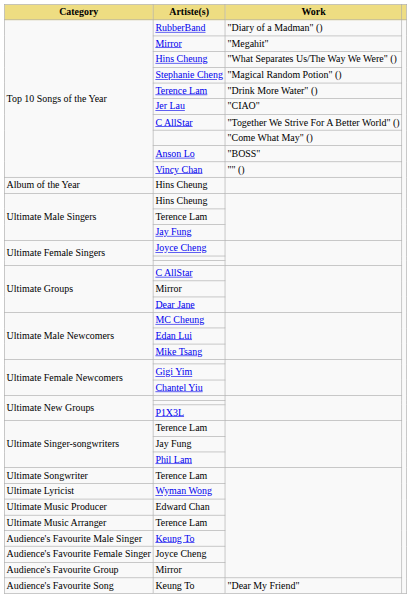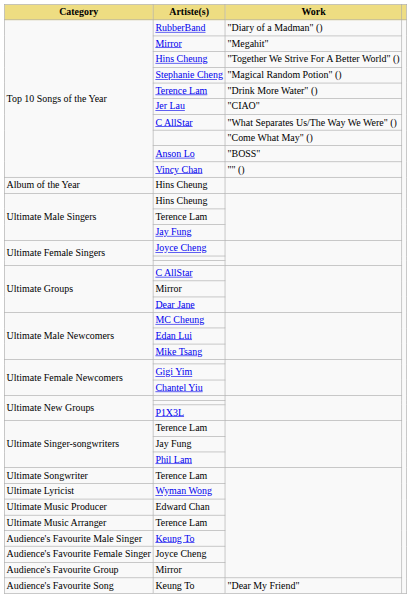 <table class="wikitable">
 <tr>
 <th style="background:#EEDD82">Category</th>
 <th style="background:#EEDD82">Artiste(s)</th>
 <th style="background:#EEDD82">Work</th>
 <th style="background:#EEDD82"></th>
 </tr>
 <tr>
 <td rowspan="10">Top 10 Songs of the Year</td>
 <td><a href='#'>RubberBand</a></td>
 <td>"Diary of a Madman" ()</td>
 <td rowspan="43"></td>
 </tr>
 <tr>
 <td><a href='#'>Mirror</a></td>
 <td>"Megahit"</td>
 </tr>
 <tr>
 <td><a href='#'>Hins Cheung</a></td>
-<td>"What Separates Us/The Way We Were" ()</td>
+<td>"Together We Strive For A Better World" ()</td>
 </tr>
 <tr>
 <td><a href='#'>Stephanie Cheng</a></td>
 <td>"Magical Random Potion" ()</td>
 </tr>
 <tr>
 <td><a href='#'>Terence Lam</a></td>
 <td>"Drink More Water" ()</td>
 </tr>
 <tr>
 <td><a href='#'>Jer Lau</a></td>
 <td>"CIAO"</td>
 </tr>
 <tr>
 <td><a href='#'>C AllStar</a></td>
-<td>"Together We Strive For A Better World" ()</td>
+<td>"What Separates Us/The Way We Were" ()</td>
 </tr>
 <tr>
 <td></td>
 <td>"Come What May" ()</td>
 </tr>
 <tr>
 <td><a href='#'>Anson Lo</a></td>
 <td>"BOSS"</td>
 </tr>
 <tr>
 <td><a href='#'>Vincy Chan</a></td>
 <td>"" ()</td>
 </tr>
 <tr>
 <td>Album of the Year</td>
 <td>Hins Cheung</td>
 <td><em></em></td>
 </tr>
 <tr>
 <td rowspan="3">Ultimate Male Singers</td>
 <td>Hins Cheung </td>
 <td rowspan="3"></td>
 </tr>
 <tr>
 <td>Terence Lam </td>
 </tr>
 <tr>
 <td><a href='#'>Jay Fung</a> </td>
 </tr>
 <tr>
 <td rowspan="3">Ultimate Female Singers</td>
 <td><a href='#'>Joyce Cheng</a> </td>
 <td rowspan="3"></td>
 </tr>
 <tr>
 <td> </td>
 </tr>
 <tr>
 <td> </td>
 </tr>
 <tr>
 <td rowspan="3">Ultimate Groups</td>
 <td><a href='#'>C AllStar</a> </td>
 <td rowspan="3"></td>
 </tr>
 <tr>
 <td>Mirror </td>
 </tr>
 <tr>
 <td><a href='#'>Dear Jane</a> </td>
 </tr>
 <tr>
 <td rowspan="3">Ultimate Male Newcomers</td>
 <td><a href='#'>MC Cheung</a> </td>
 <td rowspan="3"></td>
 </tr>
 <tr>
 <td><a href='#'>Edan Lui</a> </td>
 </tr>
 <tr>
 <td><a href='#'>Mike Tsang</a> </td>
 </tr>
 <tr>
 <td rowspan="3">Ultimate Female Newcomers</td>
 <td> </td>
 <td rowspan="3"></td>
 </tr>
 <tr>
 <td><a href='#'>Gigi Yim</a> </td>
 </tr>
 <tr>
 <td><a href='#'>Chantel Yiu</a> </td>
 </tr>
 <tr>
 <td rowspan="3">Ultimate New Groups</td>
 <td> </td>
 <td rowspan="3"></td>
 </tr>
 <tr>
 <td> </td>
 </tr>
 <tr>
 <td><a href='#'>P1X3L</a> </td>
 </tr>
 <tr>
 <td rowspan="3">Ultimate Singer-songwriters</td>
 <td>Terence Lam </td>
 <td rowspan="3"></td>
 </tr>
 <tr>
 <td>Jay Fung </td>
 </tr>
 <tr>
 <td><a href='#'>Phil Lam</a> </td>
 </tr>
 <tr>
 <td>Ultimate Songwriter</td>
 <td>Terence Lam</td>
 </tr>
 <tr>
 <td>Ultimate Lyricist</td>
 <td><a href='#'>Wyman Wong</a></td>
 </tr>
 <tr>
 <td>Ultimate Music Producer</td>
 <td>Edward Chan</td>
 </tr>
 <tr>
 <td>Ultimate Music Arranger</td>
 <td>Terence Lam</td>
 </tr>
 <tr>
 <td>Audience's Favourite Male Singer</td>
 <td><a href='#'>Keung To</a></td>
 </tr>
 <tr>
 <td>Audience's Favourite Female Singer</td>
 <td>Joyce Cheng</td>
 </tr>
 <tr>
 <td>Audience's Favourite Group</td>
 <td>Mirror</td>
 </tr>
 <tr>
 <td>Audience's Favourite Song</td>
 <td>Keung To</td>
 <td>"Dear My Friend"</td>
 </tr>
 </table>
